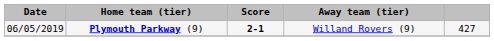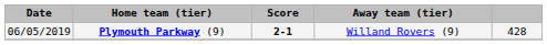 <table class="wikitable" style="width: 600px; background:WhiteSmoke; text-align:center; font-size:90%">
 <tr>
 <td scope="col" style="width:  5.00%; background:silver;"><strong>Date</strong></td>
 <td scope="col" style="width: 36.25%; background:silver;"><strong>Home team (tier)</strong></td>
 <td scope="col" style="width: 12.50%; background:silver;"><strong>Score</strong></td>
 <td scope="col" style="width: 36.25%; background:silver;"><strong>Away team (tier)</strong></td>
 <td scope="col" style="width: 10.00%; background:silver;"><strong></strong></td>
 </tr>
 <tr>
 <td>06/05/2019</td>
 <td><strong><a href='#'>Plymouth Parkway</a></strong> (9)</td>
 <td><strong>2-1</strong></td>
 <td><a href='#'>Willand Rovers</a> (9)</td>
-<td>427</td>
+<td>428</td>
 </tr>
 <tr>
 </tr>
 </table>
